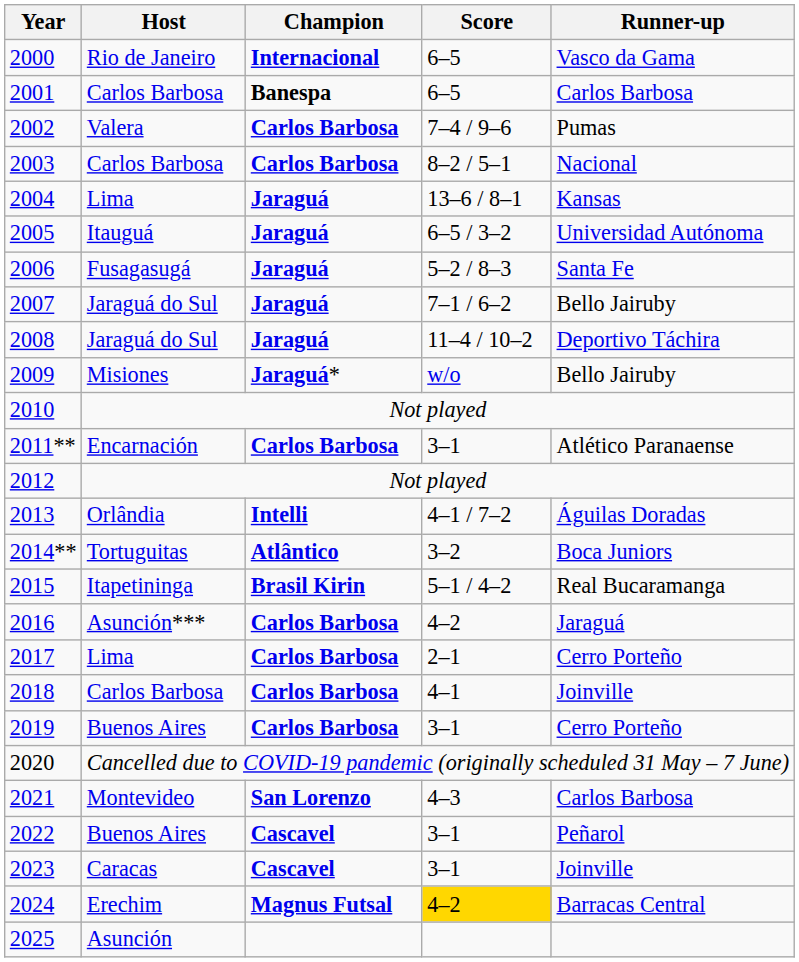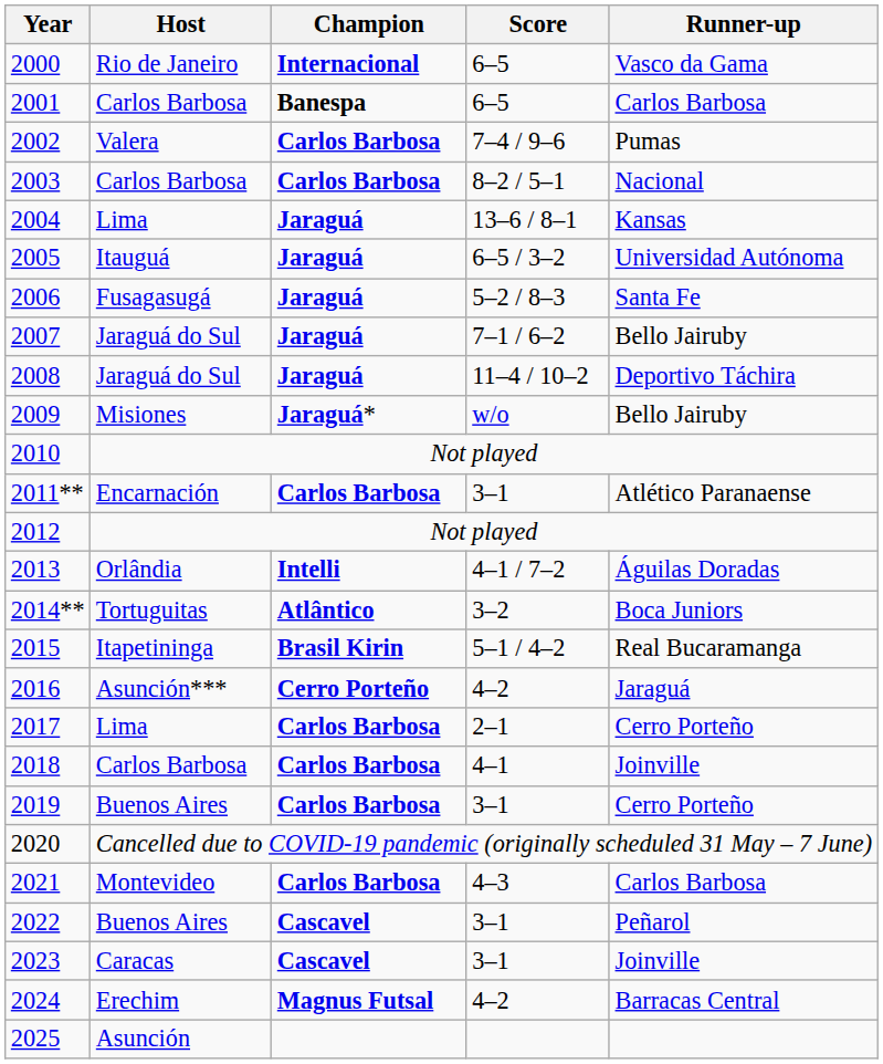 <table class="wikitable sortable">
 <tr>
 <th>Year</th>
 <th>Host</th>
 <th>Champion</th>
 <th>Score</th>
 <th>Runner-up</th>
 </tr>
 <tr>
 <td><a href='#'>2000</a></td>
 <td> <a href='#'>Rio de Janeiro</a></td>
 <td> <strong><a href='#'>Internacional</a></strong></td>
 <td>6–5</td>
 <td> <a href='#'>Vasco da Gama</a></td>
 </tr>
 <tr>
 <td><a href='#'>2001</a></td>
 <td> <a href='#'>Carlos Barbosa</a></td>
 <td> <strong>Banespa</strong></td>
 <td>6–5</td>
 <td> <a href='#'>Carlos Barbosa</a></td>
 </tr>
 <tr>
 <td><a href='#'>2002</a></td>
 <td> <a href='#'>Valera</a></td>
 <td> <strong><a href='#'>Carlos Barbosa</a></strong></td>
 <td>7–4 / 9–6</td>
 <td> Pumas</td>
 </tr>
 <tr>
 <td><a href='#'>2003</a></td>
 <td> <a href='#'>Carlos Barbosa</a></td>
 <td> <strong><a href='#'>Carlos Barbosa</a></strong></td>
 <td>8–2 / 5–1</td>
 <td> <a href='#'>Nacional</a></td>
 </tr>
 <tr>
 <td><a href='#'>2004</a></td>
 <td> <a href='#'>Lima</a></td>
 <td> <strong><a href='#'>Jaraguá</a></strong></td>
 <td>13–6 / 8–1</td>
 <td> <a href='#'>Kansas</a></td>
 </tr>
 <tr>
 <td><a href='#'>2005</a></td>
 <td> <a href='#'>Itauguá</a></td>
 <td> <strong><a href='#'>Jaraguá</a></strong></td>
 <td>6–5 / 3–2</td>
 <td> <a href='#'>Universidad Autónoma</a></td>
 </tr>
 <tr>
 <td><a href='#'>2006</a></td>
 <td> <a href='#'>Fusagasugá</a></td>
 <td> <strong><a href='#'>Jaraguá</a></strong></td>
 <td>5–2 / 8–3</td>
 <td> <a href='#'>Santa Fe</a></td>
 </tr>
 <tr>
 <td><a href='#'>2007</a></td>
 <td> <a href='#'>Jaraguá do Sul</a></td>
 <td> <strong><a href='#'>Jaraguá</a></strong></td>
 <td>7–1 / 6–2</td>
 <td> Bello Jairuby</td>
 </tr>
 <tr>
 <td><a href='#'>2008</a></td>
 <td> <a href='#'>Jaraguá do Sul</a></td>
 <td> <strong><a href='#'>Jaraguá</a></strong></td>
 <td>11–4 / 10–2</td>
 <td> <a href='#'>Deportivo Táchira</a></td>
 </tr>
 <tr>
 <td><a href='#'>2009</a></td>
 <td> <a href='#'>Misiones</a></td>
 <td> <strong><a href='#'>Jaraguá</a></strong>*</td>
 <td><a href='#'>w/o</a></td>
 <td> Bello Jairuby</td>
 </tr>
 <tr>
 <td><a href='#'>2010</a></td>
 <td align=center colspan=6><em>Not played</em></td>
 </tr>
 <tr>
 <td><a href='#'>2011</a>**</td>
 <td> <a href='#'>Encarnación</a></td>
 <td> <strong><a href='#'>Carlos Barbosa</a></strong></td>
 <td>3–1</td>
 <td> Atlético Paranaense</td>
 </tr>
 <tr>
 <td><a href='#'>2012</a></td>
 <td align=center colspan=6><em>Not played</em></td>
 </tr>
 <tr>
 <td><a href='#'>2013</a></td>
 <td> <a href='#'>Orlândia</a></td>
 <td> <strong><a href='#'>Intelli</a></strong></td>
 <td>4–1 / 7–2</td>
 <td> <a href='#'>Águilas Doradas</a></td>
 </tr>
 <tr>
 <td><a href='#'>2014</a>**</td>
 <td> <a href='#'>Tortuguitas</a></td>
 <td> <strong><a href='#'>Atlântico</a></strong></td>
 <td>3–2</td>
 <td> <a href='#'>Boca Juniors</a></td>
 </tr>
 <tr>
 <td><a href='#'>2015</a></td>
 <td> <a href='#'>Itapetininga</a></td>
 <td> <strong><a href='#'>Brasil Kirin</a></strong></td>
 <td>5–1 / 4–2</td>
 <td> Real Bucaramanga</td>
 </tr>
 <tr>
 <td><a href='#'>2016</a></td>
 <td> <a href='#'>Asunción</a>***</td>
-<td> <strong><a href='#'>Carlos Barbosa</a></strong></td>
+<td> <strong><a href='#'>Cerro Porteño</a></strong></td>
 <td>4–2</td>
 <td> <a href='#'>Jaraguá</a></td>
 </tr>
 <tr>
 <td><a href='#'>2017</a></td>
 <td> <a href='#'>Lima</a></td>
 <td> <strong><a href='#'>Carlos Barbosa</a></strong></td>
 <td>2–1</td>
 <td> <a href='#'>Cerro Porteño</a></td>
 </tr>
 <tr>
 <td><a href='#'>2018</a></td>
 <td> <a href='#'>Carlos Barbosa</a></td>
 <td> <strong><a href='#'>Carlos Barbosa</a></strong></td>
 <td>4–1</td>
 <td> <a href='#'>Joinville</a></td>
 </tr>
 <tr>
 <td><a href='#'>2019</a></td>
 <td> <a href='#'>Buenos Aires</a></td>
 <td> <strong><a href='#'>Carlos Barbosa</a></strong></td>
 <td>3–1</td>
 <td> <a href='#'>Cerro Porteño</a></td>
 </tr>
 <tr>
 <td>2020</td>
 <td align=center colspan=4><em>Cancelled due to <a href='#'>COVID-19 pandemic</a> (originally scheduled 31 May – 7 June)</em></td>
 </tr>
 <tr>
 <td><a href='#'>2021</a></td>
 <td> <a href='#'>Montevideo</a></td>
-<td> <strong><a href='#'>San Lorenzo</a></strong></td>
+<td> <strong><a href='#'>Carlos Barbosa</a></strong></td>
 <td>4–3</td>
 <td> <a href='#'>Carlos Barbosa</a></td>
 </tr>
 <tr>
 <td><a href='#'>2022</a></td>
 <td> <a href='#'>Buenos Aires</a></td>
 <td> <strong><a href='#'>Cascavel</a></strong></td>
 <td>3–1</td>
 <td> <a href='#'>Peñarol</a></td>
 </tr>
 <tr>
 <td><a href='#'>2023</a></td>
 <td> <a href='#'>Caracas</a></td>
 <td> <strong><a href='#'>Cascavel</a></strong></td>
 <td>3–1</td>
 <td> <a href='#'>Joinville</a></td>
 </tr>
 <tr>
 <td><a href='#'>2024</a></td>
 <td> <a href='#'>Erechim</a></td>
 <td> <strong><a href='#'>Magnus Futsal</a></strong></td>
-<td style="background: gold;">4–2</td>
+<td>4–2</td>
 <td> <a href='#'>Barracas Central</a></td>
 </tr>
 <tr>
 <td><a href='#'>2025</a></td>
 <td> <a href='#'>Asunción</a></td>
 <td></td>
 <td></td>
 <td></td>
 </tr>
 </table>
